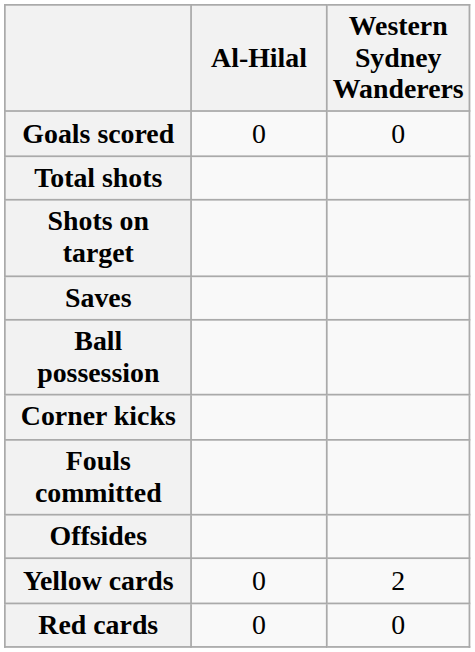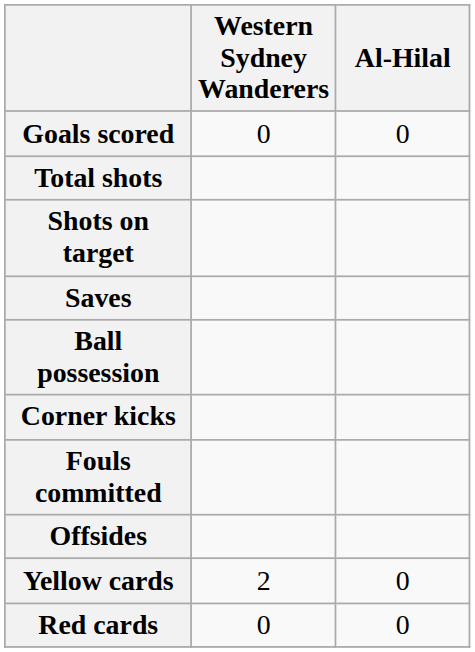 <table class="wikitable plainrowheaders" style="text-align: center">
 <tr>
 <th scope="col" style="width:100px;"></th>
+<th scope="col" style="width:70px;">Western Sydney Wanderers</th>
 <th scope="col" style="width:70px;">Al-Hilal</th>
-<th scope="col" style="width:70px;">Western Sydney Wanderers</th>
 </tr>
 <tr>
 <th scope=row>Goals scored</th>
 <td>0</td>
 <td>0</td>
 </tr>
 <tr>
 <th scope=row>Total shots</th>
 <td></td>
 <td></td>
 </tr>
 <tr>
 <th scope=row>Shots on target</th>
 <td></td>
 <td></td>
 </tr>
 <tr>
 <th scope=row>Saves</th>
 <td></td>
 <td></td>
 </tr>
 <tr>
 <th scope=row>Ball possession</th>
 <td></td>
 <td></td>
 </tr>
 <tr>
 <th scope=row>Corner kicks</th>
 <td></td>
 <td></td>
 </tr>
 <tr>
 <th scope=row>Fouls committed</th>
 <td></td>
 <td></td>
 </tr>
 <tr>
 <th scope=row>Offsides</th>
 <td></td>
 <td></td>
 </tr>
 <tr>
 <th scope=row>Yellow cards</th>
+<td>2</td>
 <td>0</td>
-<td>2</td>
 </tr>
 <tr>
 <th scope=row>Red cards</th>
 <td>0</td>
 <td>0</td>
 </tr>
 </table>
